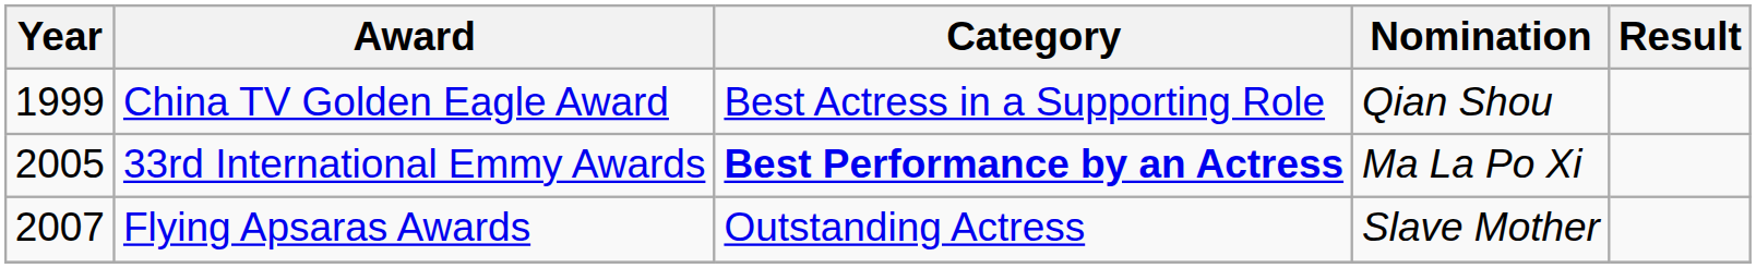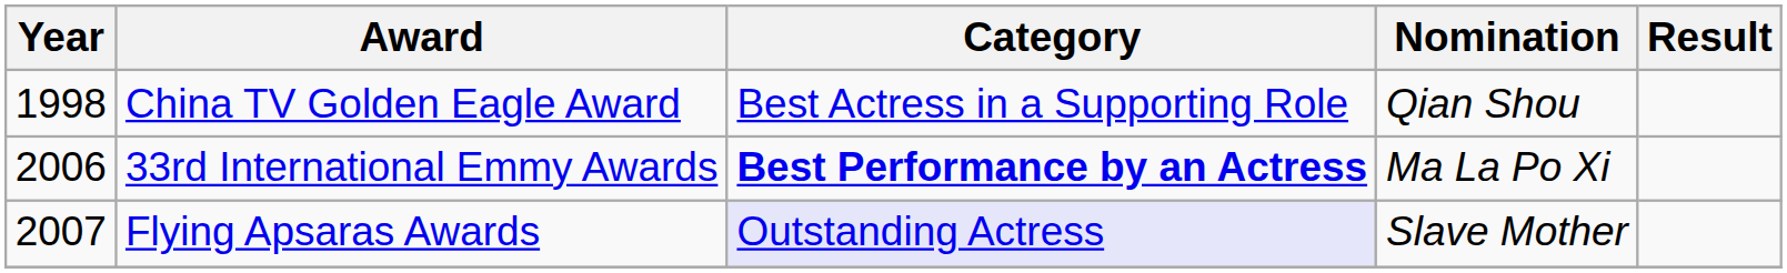 <table class="wikitable">
 <tr>
 <th>Year</th>
 <th>Award</th>
 <th>Category</th>
 <th>Nomination</th>
 <th>Result</th>
 </tr>
 <tr>
-<td>1999</td>
+<td>1998</td>
 <td><a href='#'>China TV Golden Eagle Award</a></td>
 <td><a href='#'>Best Actress in a Supporting Role</a></td>
 <td><em>Qian Shou</em></td>
 <td></td>
 </tr>
 <tr>
-<td>2005</td>
+<td>2006</td>
 <td><a href='#'>33rd International Emmy Awards</a></td>
 <td><strong><a href='#'>Best Performance by an Actress</a></strong></td>
 <td><em>Ma La Po Xi</em></td>
 <td></td>
 </tr>
 <tr>
 <td>2007</td>
 <td><a href='#'>Flying Apsaras Awards</a></td>
-<td><a href='#'>Outstanding Actress</a></td>
+<td style="background: lavender;"><a href='#'>Outstanding Actress</a></td>
 <td><em>Slave Mother</em></td>
 <td></td>
 </tr>
 <tr>
 </tr>
 </table>
